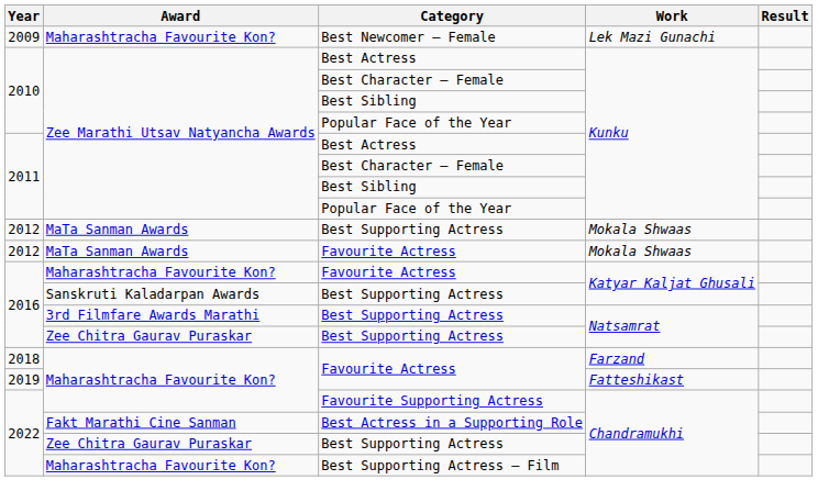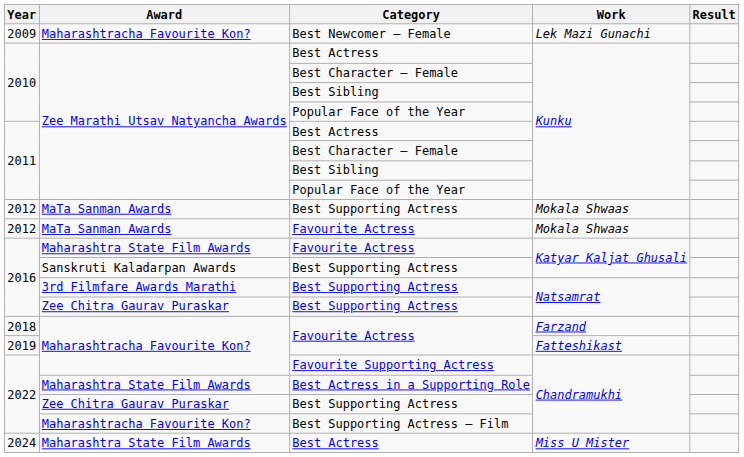 <table class="wikitable">
 <tr>
 <th>Year</th>
 <th>Award</th>
 <th>Category</th>
 <th>Work</th>
 <th>Result</th>
 </tr>
 <tr>
 <td>2009</td>
 <td><a href='#'>Maharashtracha Favourite Kon?</a></td>
 <td>Best Newcomer – Female</td>
 <td><em>Lek Mazi Gunachi</em></td>
 <td></td>
 </tr>
 <tr>
 <td rowspan="4">2010</td>
 <td rowspan="8"><a href='#'>Zee Marathi Utsav Natyancha Awards</a></td>
 <td>Best Actress</td>
 <td rowspan="8"><em><a href='#'>Kunku</a></em></td>
 <td></td>
 </tr>
 <tr>
 <td>Best Character – Female</td>
 <td></td>
 </tr>
 <tr>
 <td>Best Sibling</td>
 <td></td>
 </tr>
 <tr>
 <td>Popular Face of the Year</td>
 <td></td>
 </tr>
 <tr>
 <td rowspan="4">2011</td>
 <td>Best Actress</td>
 <td></td>
 </tr>
 <tr>
 <td>Best Character – Female</td>
 <td></td>
 </tr>
 <tr>
 <td>Best Sibling</td>
 <td></td>
 </tr>
 <tr>
 <td>Popular Face of the Year</td>
 <td></td>
 </tr>
 <tr>
 <td>2012</td>
 <td><a href='#'>MaTa Sanman Awards</a></td>
 <td>Best Supporting Actress</td>
 <td><em>Mokala Shwaas</em></td>
 <td></td>
 </tr>
 <tr>
 <td>2012</td>
 <td><a href='#'>MaTa Sanman Awards</a></td>
 <td><a href='#'>Favourite Actress</a></td>
 <td><em>Mokala Shwaas</em></td>
 <td></td>
 </tr>
 <tr>
 <td rowspan="4">2016</td>
-<td><a href='#'>Maharashtracha Favourite Kon?</a></td>
+<td><a href='#'>Maharashtra State Film Awards</a></td>
 <td><a href='#'>Favourite Actress</a></td>
 <td rowspan="2"><em><a href='#'>Katyar Kaljat Ghusali</a></em></td>
 <td></td>
 </tr>
 <tr>
 <td>Sanskruti Kaladarpan Awards</td>
 <td>Best Supporting Actress</td>
 <td></td>
 </tr>
 <tr>
 <td><a href='#'>3rd Filmfare Awards Marathi</a></td>
 <td><a href='#'>Best Supporting Actress</a></td>
 <td rowspan="2"><em><a href='#'>Natsamrat</a></em></td>
 <td></td>
 </tr>
 <tr>
 <td><a href='#'>Zee Chitra Gaurav Puraskar</a></td>
 <td><a href='#'>Best Supporting Actress</a></td>
 <td></td>
 </tr>
 <tr>
 <td>2018</td>
 <td rowspan="3"><a href='#'>Maharashtracha Favourite Kon?</a></td>
 <td rowspan="2"><a href='#'>Favourite Actress</a></td>
 <td><em><a href='#'>Farzand</a></em></td>
 <td></td>
 </tr>
 <tr>
 <td>2019</td>
 <td><em><a href='#'>Fatteshikast</a></em></td>
 <td></td>
 </tr>
 <tr>
 <td rowspan="4">2022</td>
 <td><a href='#'>Favourite Supporting Actress</a></td>
 <td rowspan="4"><em><a href='#'>Chandramukhi</a></em></td>
 <td></td>
 </tr>
 <tr>
-<td><a href='#'>Fakt Marathi Cine Sanman</a></td>
+<td><a href='#'>Maharashtra State Film Awards</a></td>
 <td><a href='#'>Best Actress in a Supporting Role</a></td>
 <td></td>
 </tr>
 <tr>
 <td><a href='#'>Zee Chitra Gaurav Puraskar</a></td>
 <td>Best Supporting Actress</td>
 <td></td>
 </tr>
 <tr>
 <td><a href='#'>Maharashtracha Favourite Kon?</a></td>
 <td>Best Supporting Actress – Film</td>
 <td></td>
 </tr>
+<tr>
+<td>2024</td>
+<td><a href='#'>Maharashtra State Film Awards</a></td>
+<td><a href='#'>Best Actress</a></td>
+<td><em><a href='#'>Miss U Mister</a></em></td>
+<td></td>
+</tr>
 </table>
